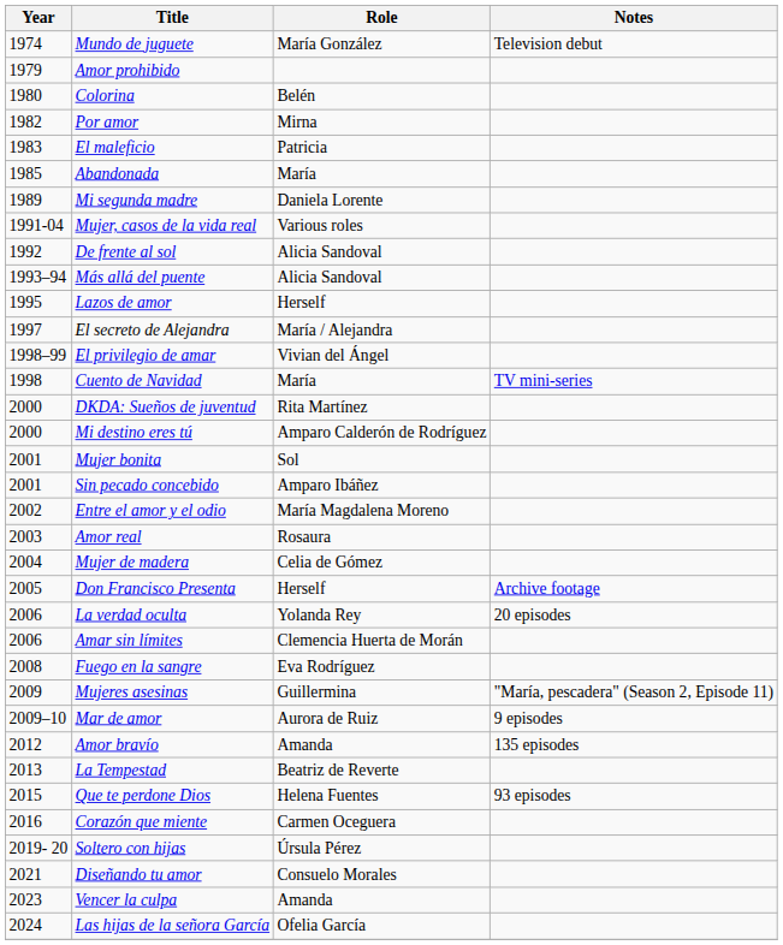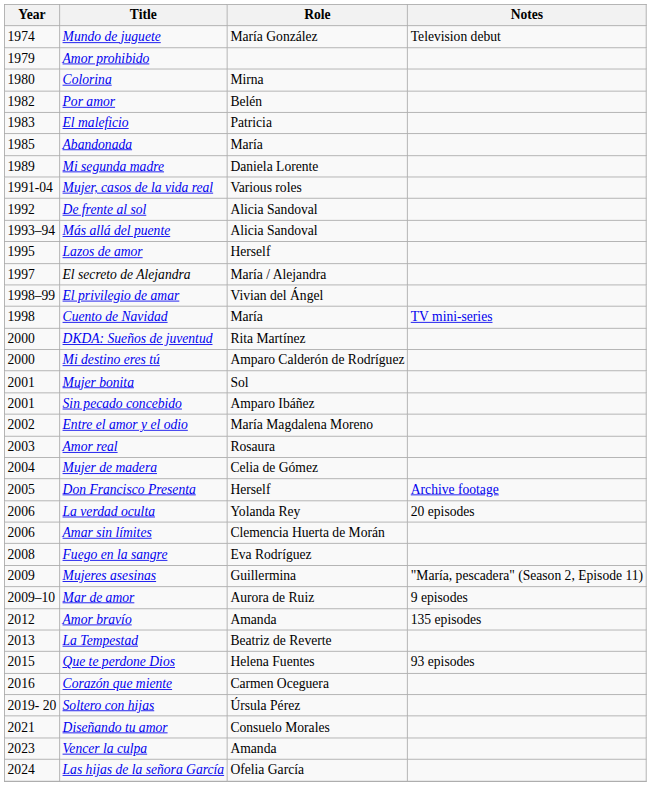 <table class="wikitable sortable plainrowheaders">
 <tr>
 <th>Year</th>
 <th>Title</th>
 <th>Role</th>
 <th class="unsortable">Notes</th>
 </tr>
 <tr>
 <td>1974</td>
 <td><em><a href='#'>Mundo de juguete</a></em></td>
 <td>María González</td>
 <td>Television debut</td>
 </tr>
 <tr>
 <td>1979</td>
 <td><em><a href='#'>Amor prohibido</a></em></td>
 <td></td>
 <td></td>
 </tr>
 <tr>
 <td>1980</td>
 <td><em><a href='#'>Colorina</a></em></td>
-<td>Belén</td>
+<td>Mirna</td>
 <td></td>
 </tr>
 <tr>
 <td>1982</td>
 <td><em><a href='#'>Por amor</a></em></td>
-<td>Mirna</td>
+<td>Belén</td>
 <td></td>
 </tr>
 <tr>
 <td>1983</td>
 <td><em><a href='#'>El maleficio</a></em></td>
 <td>Patricia</td>
 <td></td>
 </tr>
 <tr>
 <td>1985</td>
 <td><em><a href='#'>Abandonada</a></em></td>
 <td>María</td>
 <td></td>
 </tr>
 <tr>
 <td>1989</td>
 <td><em><a href='#'>Mi segunda madre</a></em></td>
 <td>Daniela Lorente</td>
 <td></td>
 </tr>
 <tr>
 <td>1991-04</td>
 <td><em><a href='#'>Mujer, casos de la vida real</a></em></td>
 <td>Various roles</td>
 <td></td>
 </tr>
 <tr>
 <td>1992</td>
 <td><em><a href='#'>De frente al sol</a></em></td>
 <td>Alicia Sandoval</td>
 <td></td>
 </tr>
 <tr>
 <td>1993–94</td>
 <td><em><a href='#'>Más allá del puente</a></em></td>
 <td>Alicia Sandoval</td>
 <td></td>
 </tr>
 <tr>
 <td>1995</td>
 <td><em><a href='#'>Lazos de amor</a></em></td>
 <td>Herself</td>
 <td></td>
 </tr>
 <tr>
 <td>1997</td>
 <td><em>El secreto de Alejandra</em></td>
 <td>María / Alejandra</td>
 <td></td>
 </tr>
 <tr>
 <td>1998–99</td>
 <td><em><a href='#'>El privilegio de amar</a></em></td>
 <td>Vivian del Ángel</td>
 <td></td>
 </tr>
 <tr>
 <td>1998</td>
 <td><em><a href='#'>Cuento de Navidad</a></em></td>
 <td>María</td>
 <td><a href='#'>TV mini-series</a></td>
 </tr>
 <tr>
 <td>2000</td>
 <td><em><a href='#'>DKDA: Sueños de juventud</a></em></td>
 <td>Rita Martínez</td>
 <td></td>
 </tr>
 <tr>
 <td>2000</td>
 <td><em><a href='#'>Mi destino eres tú</a></em></td>
 <td>Amparo Calderón de Rodríguez</td>
 <td></td>
 </tr>
 <tr>
 <td>2001</td>
 <td><em><a href='#'>Mujer bonita</a></em></td>
 <td>Sol</td>
 <td></td>
 </tr>
 <tr>
 <td>2001</td>
 <td><em><a href='#'>Sin pecado concebido</a></em></td>
 <td>Amparo Ibáñez</td>
 <td></td>
 </tr>
 <tr>
 <td>2002</td>
 <td><em><a href='#'>Entre el amor y el odio</a></em></td>
 <td>María Magdalena Moreno</td>
 <td></td>
 </tr>
 <tr>
 <td>2003</td>
 <td><em><a href='#'>Amor real</a></em></td>
 <td>Rosaura</td>
 <td></td>
 </tr>
 <tr>
 <td>2004</td>
 <td><em><a href='#'>Mujer de madera</a></em></td>
 <td>Celia de Gómez</td>
 <td></td>
 </tr>
 <tr>
 <td>2005</td>
 <td><em><a href='#'>Don Francisco Presenta</a></em></td>
 <td>Herself</td>
 <td><a href='#'>Archive footage</a></td>
 </tr>
 <tr>
 <td>2006</td>
 <td><em><a href='#'>La verdad oculta</a></em></td>
 <td>Yolanda Rey</td>
 <td>20 episodes</td>
 </tr>
 <tr>
 <td>2006</td>
 <td><em><a href='#'>Amar sin límites</a></em></td>
 <td>Clemencia Huerta de Morán</td>
 <td></td>
 </tr>
 <tr>
 <td>2008</td>
 <td><em><a href='#'>Fuego en la sangre</a></em></td>
 <td>Eva Rodríguez</td>
 <td></td>
 </tr>
 <tr>
 <td>2009</td>
 <td><em><a href='#'>Mujeres asesinas</a></em></td>
 <td>Guillermina</td>
 <td>"María, pescadera" (Season 2, Episode  11)</td>
 </tr>
 <tr>
 <td>2009–10</td>
 <td><em><a href='#'>Mar de amor</a></em></td>
 <td>Aurora de Ruiz</td>
 <td>9 episodes</td>
 </tr>
 <tr>
 <td>2012</td>
 <td><em><a href='#'>Amor bravío</a></em></td>
 <td>Amanda</td>
 <td>135 episodes</td>
 </tr>
 <tr>
 <td>2013</td>
 <td><em><a href='#'>La Tempestad</a></em></td>
 <td>Beatriz de Reverte</td>
 <td></td>
 </tr>
 <tr>
 <td>2015</td>
 <td><em><a href='#'>Que te perdone Dios</a></em></td>
 <td>Helena Fuentes</td>
 <td>93 episodes</td>
 </tr>
 <tr>
 <td>2016</td>
 <td><em><a href='#'>Corazón que miente</a></em></td>
 <td>Carmen Oceguera</td>
 <td></td>
 </tr>
 <tr>
 <td>2019- 20</td>
 <td><em><a href='#'>Soltero con hijas</a></em></td>
 <td>Úrsula Pérez</td>
 <td></td>
 </tr>
 <tr>
 <td>2021</td>
 <td><em><a href='#'>Diseñando tu amor</a></em></td>
 <td>Consuelo Morales</td>
 <td></td>
 </tr>
 <tr>
 <td>2023</td>
 <td><em><a href='#'>Vencer la culpa</a></em></td>
 <td>Amanda</td>
 <td></td>
 </tr>
 <tr>
 <td>2024</td>
 <td><em><a href='#'>Las hijas de la señora García</a></em></td>
 <td>Ofelia García</td>
 <td></td>
 </tr>
 <tr>
 </tr>
 </table>
